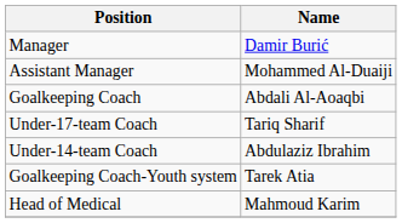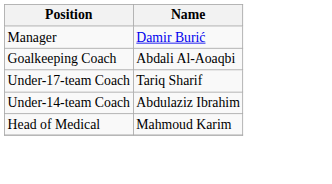 <table class="wikitable">
 <tr>
 <th>Position</th>
 <th>Name</th>
 </tr>
 <tr>
 <td>Manager</td>
 <td> <a href='#'>Damir Burić</a></td>
-</tr>
-<tr>
-<td>Assistant Manager</td>
-<td> Mohammed  Al-Duaiji</td>
 </tr>
 <tr>
 <td>Goalkeeping Coach</td>
 <td> Abdali Al-Aoaqbi</td>
 </tr>
 <tr>
 <td>Under-17-team Coach</td>
 <td> Tariq Sharif</td>
 </tr>
 <tr>
 <td>Under-14-team Coach</td>
 <td> Abdulaziz Ibrahim</td>
 </tr>
 <tr>
-<td>Goalkeeping Coach-Youth system</td>
-<td> Tarek Atia</td>
-</tr>
-<tr>
 <td>Head of Medical</td>
 <td> Mahmoud Karim</td>
 </tr>
 <tr>
 </tr>
 </table>
